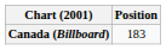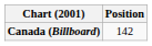 <table class="wikitable plainrowheaders" style="text-align:center">
 <tr>
 <th>Chart (2001)</th>
 <th>Position</th>
 </tr>
 <tr>
 <th scope="row">Canada (<em>Billboard</em>)</th>
-<td>183</td>
+<td>142</td>
 </tr>
 </table>
